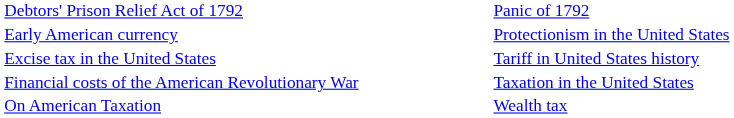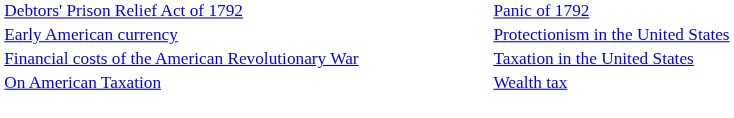 <table style="width: 60%; border: none; text-align: left;">
 <tr>
 <td><a href='#'>Debtors' Prison Relief Act of 1792</a></td>
 <td><a href='#'>Panic of 1792</a></td>
 </tr>
 <tr>
 <td><a href='#'>Early American currency</a></td>
 <td><a href='#'>Protectionism in the United States</a></td>
 </tr>
 <tr>
-<td><a href='#'>Excise tax in the United States</a></td>
-<td><a href='#'>Tariff in United States history</a></td>
-</tr>
-<tr>
 <td><a href='#'>Financial costs of the American Revolutionary War</a></td>
 <td><a href='#'>Taxation in the United States</a></td>
 </tr>
 <tr>
 <td><a href='#'>On American Taxation</a></td>
 <td><a href='#'>Wealth tax</a></td>
 </tr>
 </table>
